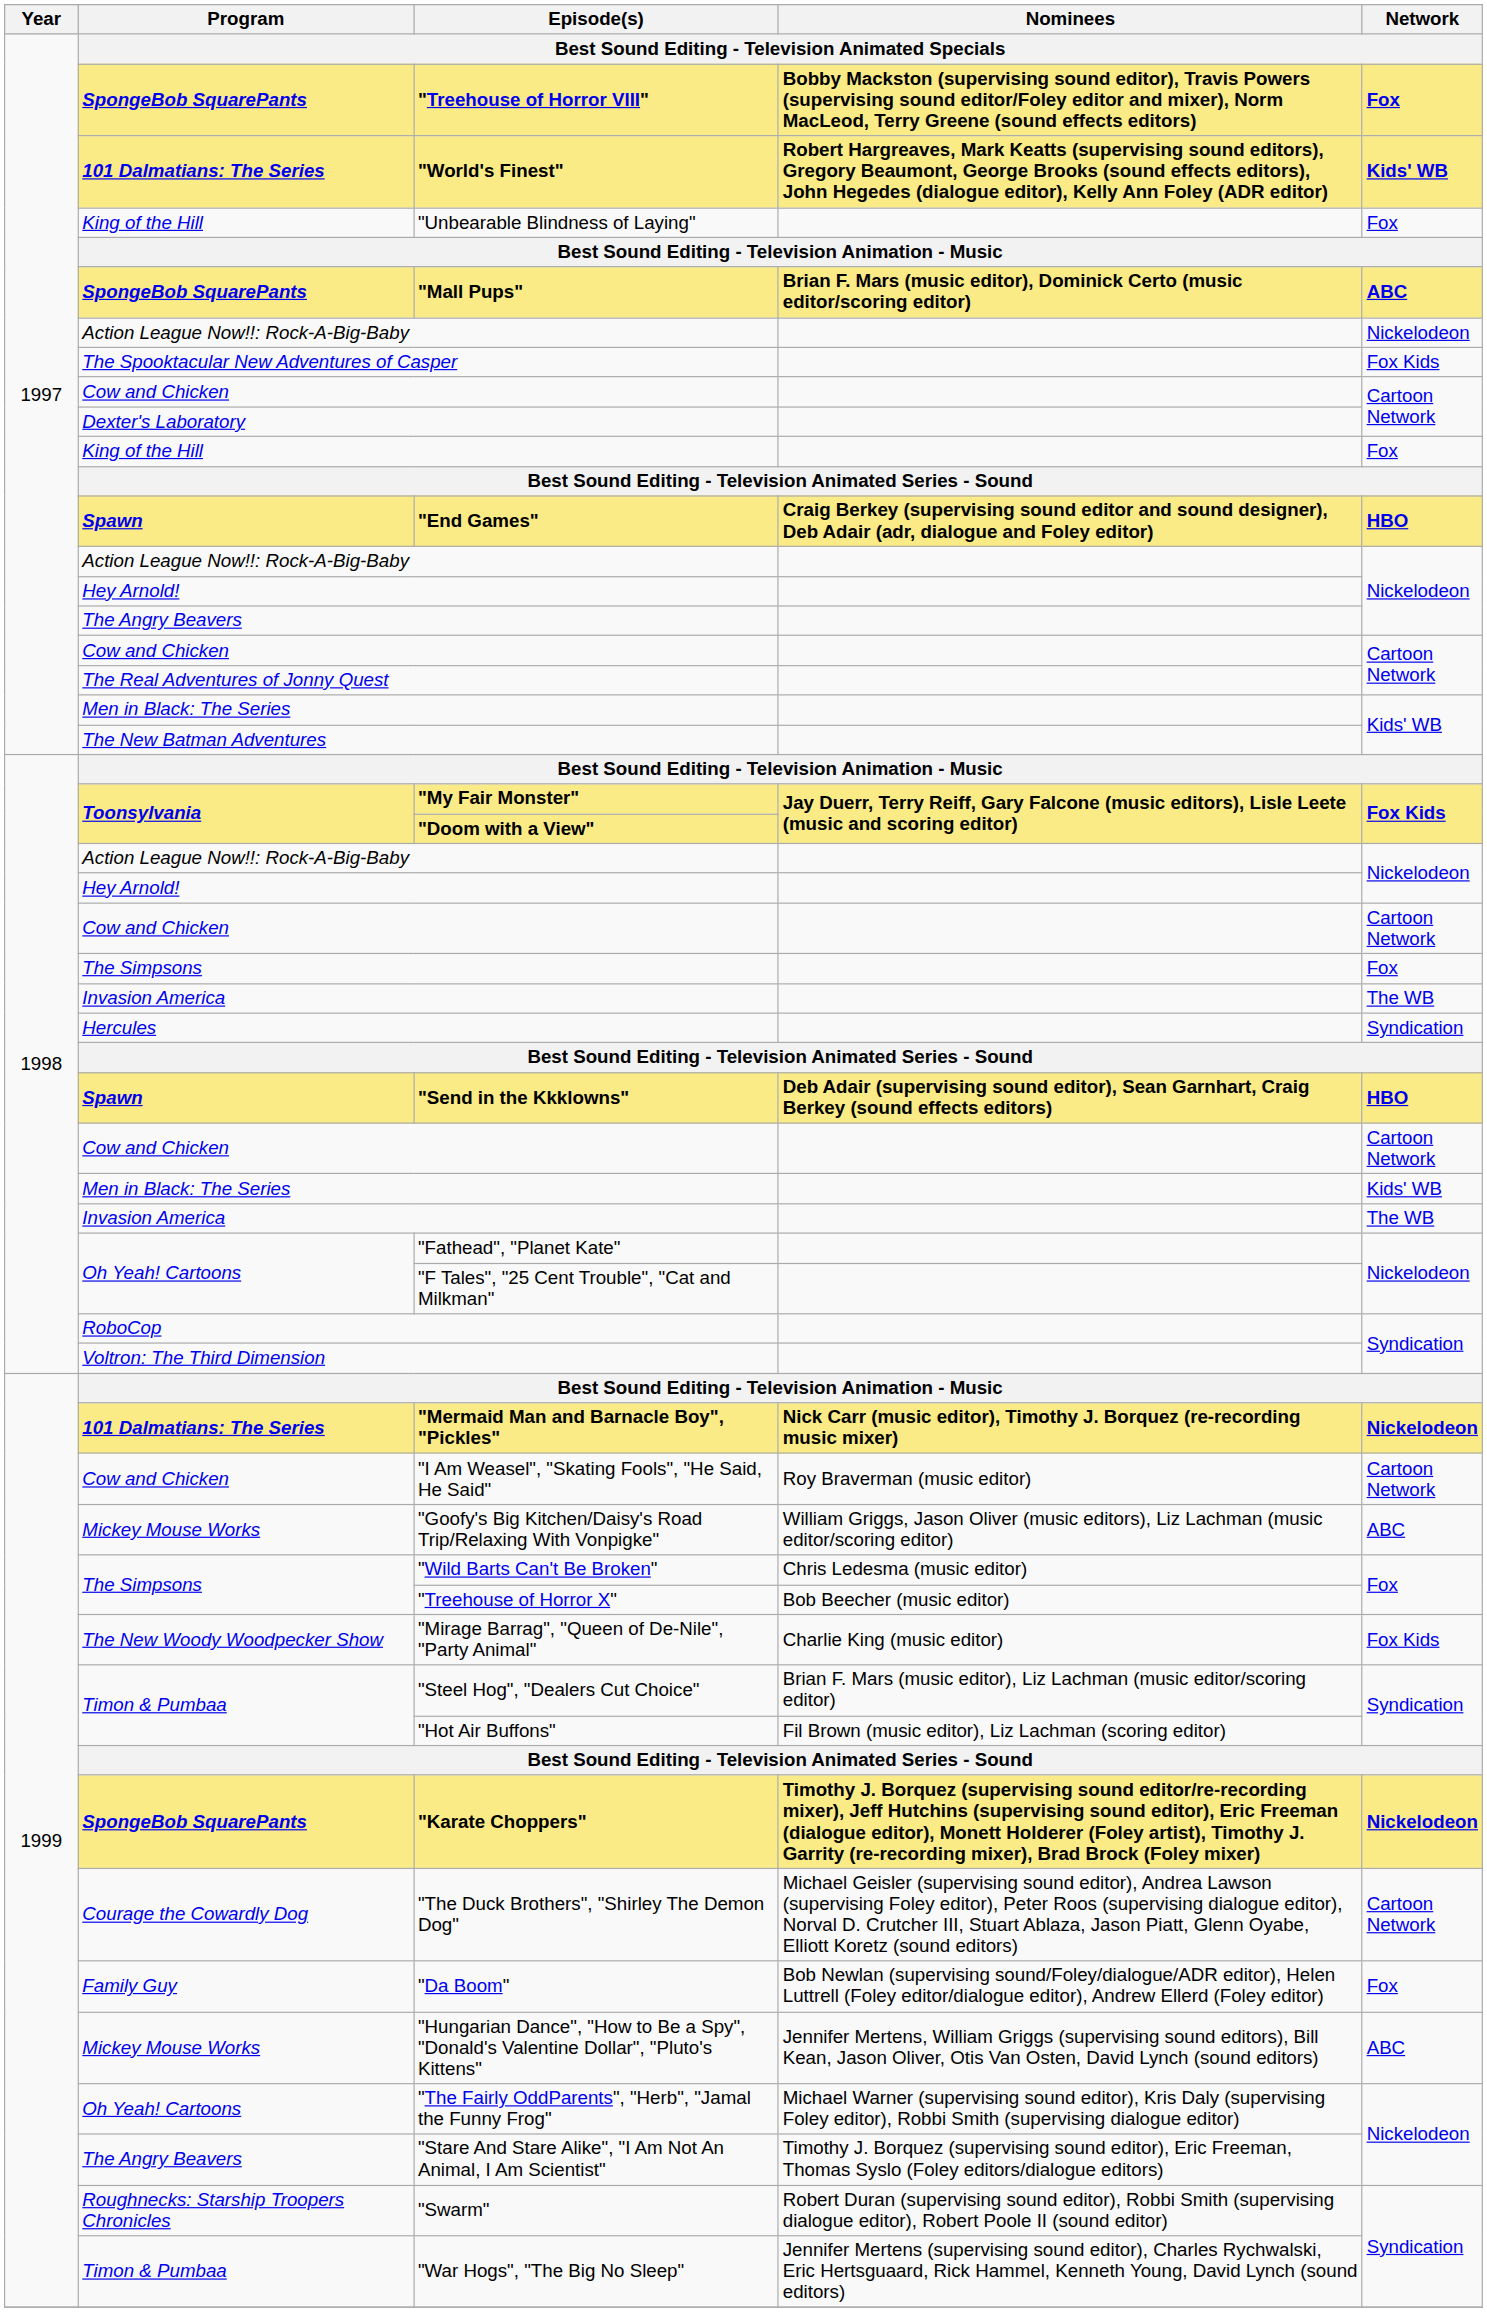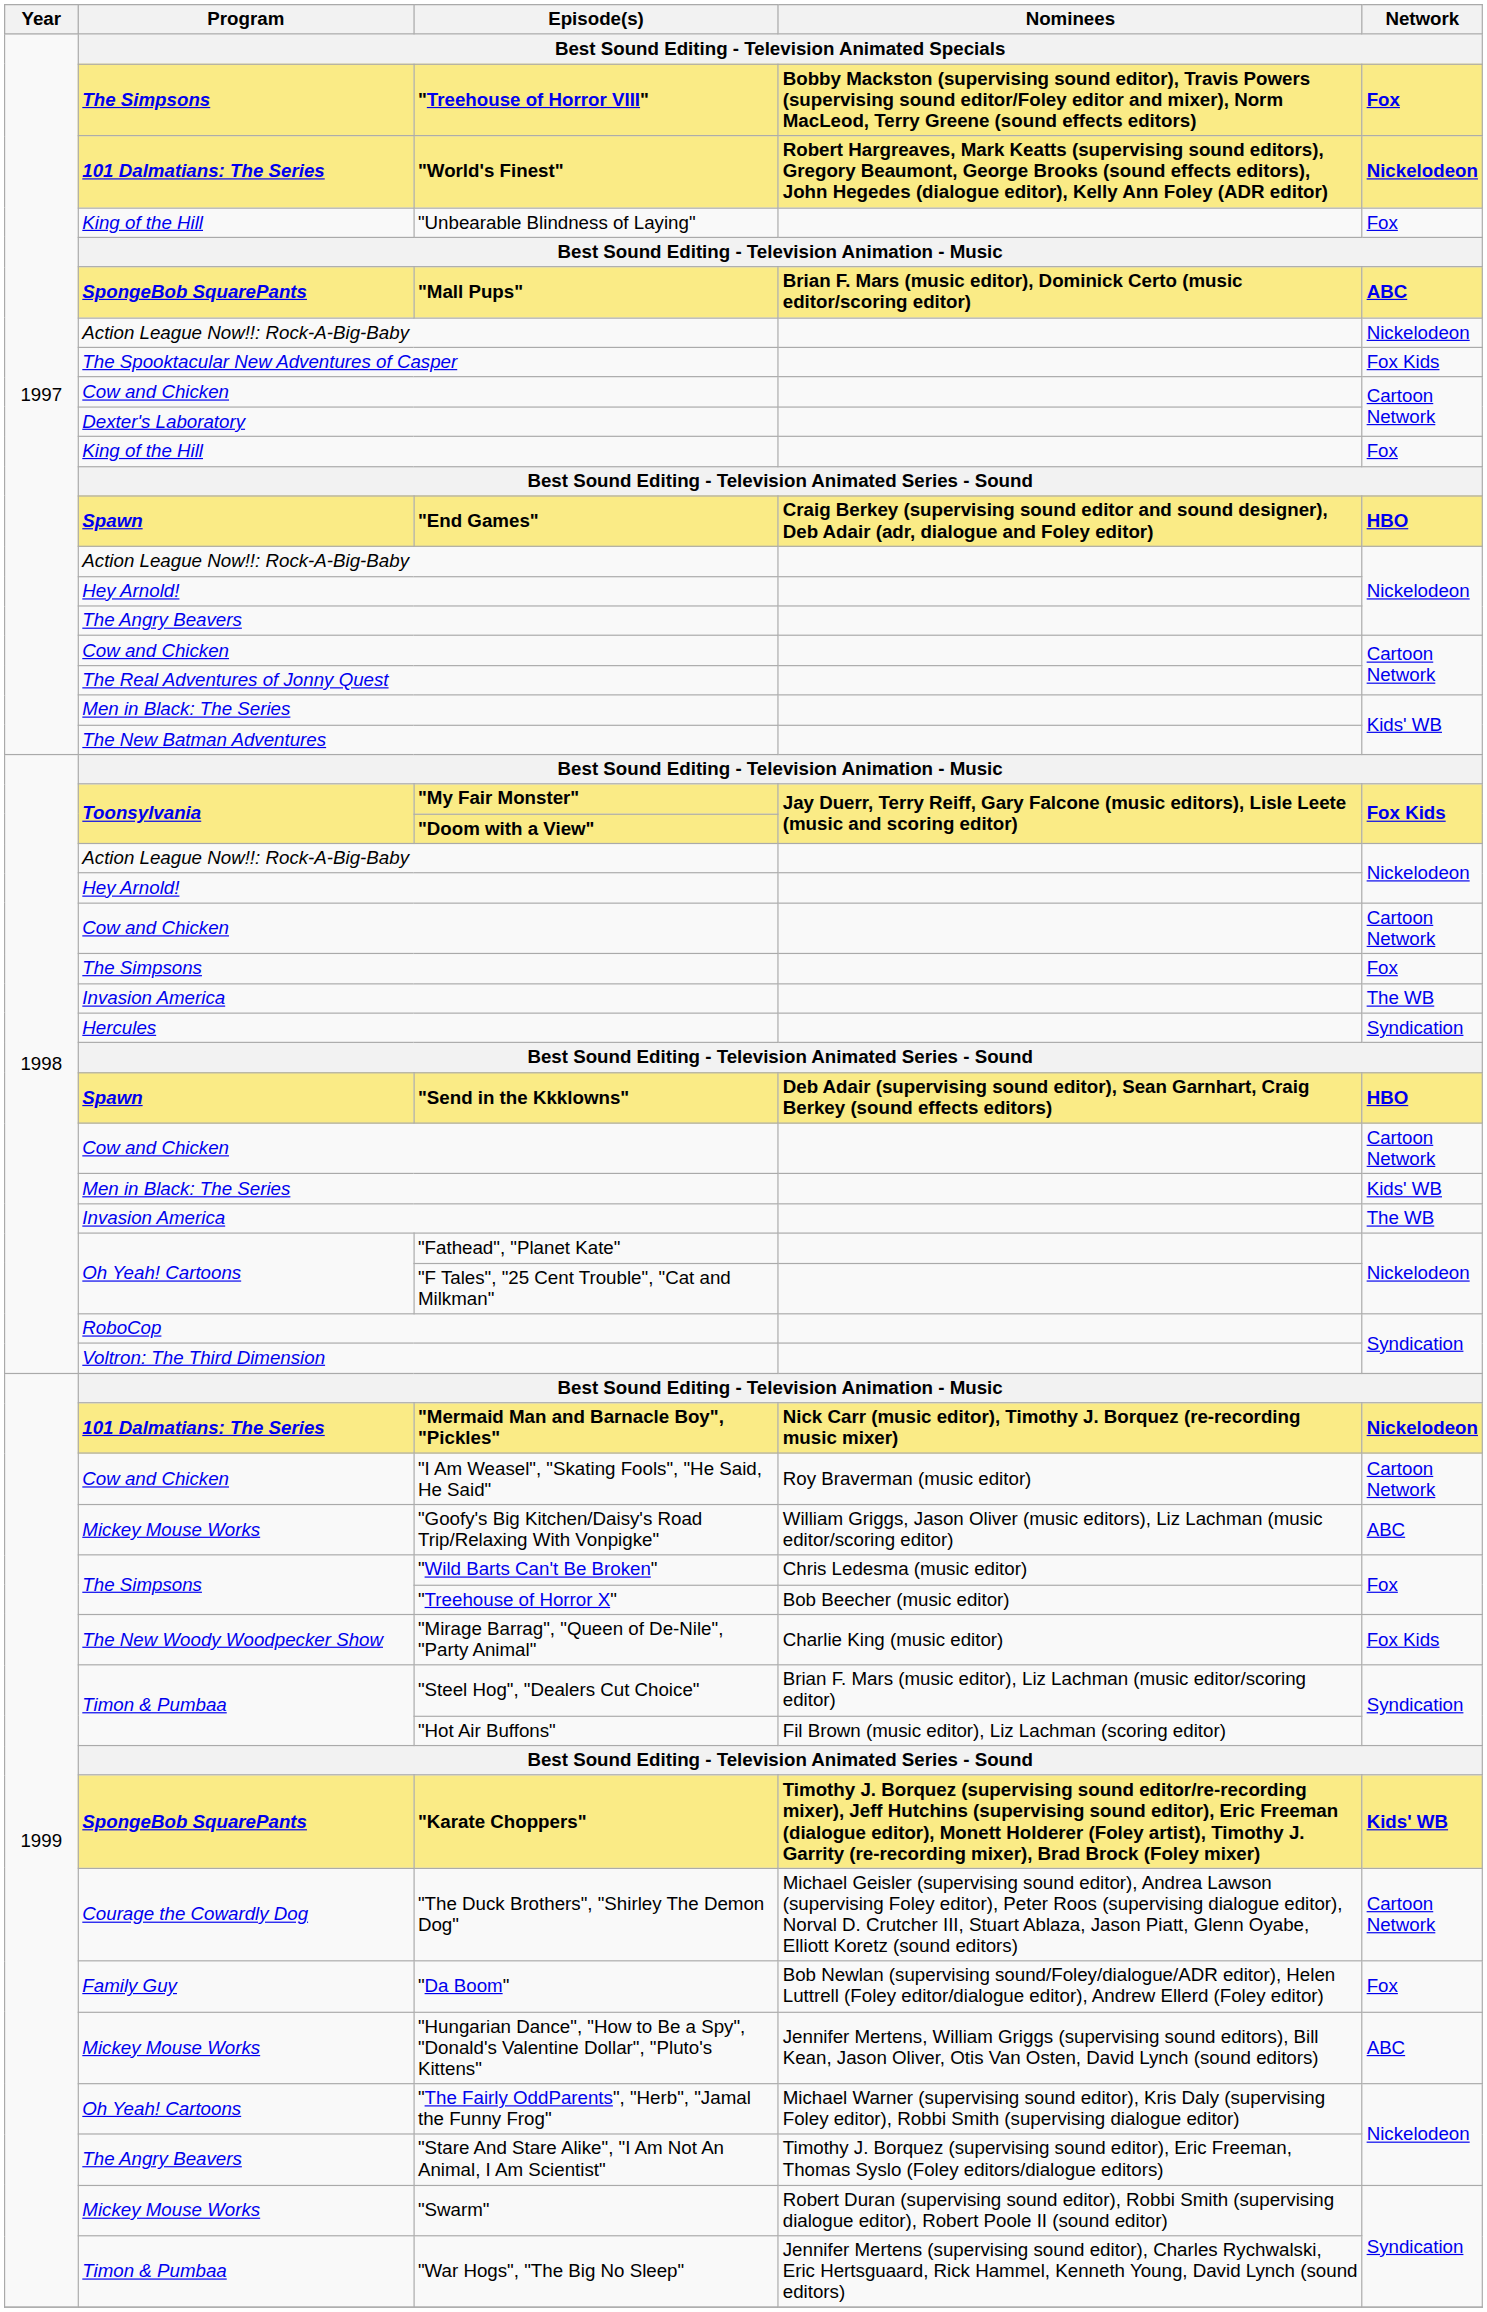 <table class="wikitable" style="width:100%">
 <tr bgcolor="#bebebe">
 <th width="5%">Year</th>
 <th width="23%">Program</th>
 <th width="25%">Episode(s)</th>
 <th width="40%">Nominees</th>
 <th width="7%">Network</th>
 </tr>
 <tr>
 <td rowspan="20" style="text-align:center;">1997</td>
 <th colspan="4">Best Sound Editing - Television Animated Specials</th>
 </tr>
 <tr>
-<td style="background:#FAEB86;"><strong><em><a href='#'>SpongeBob SquarePants</a></em></strong></td>
+<td style="background:#FAEB86;"><strong><em><a href='#'>The Simpsons</a></em></strong></td>
 <td style="background:#FAEB86;"><strong>"<a href='#'>Treehouse of Horror VIII</a>"</strong></td>
 <td style="background:#FAEB86;"><strong>Bobby Mackston (supervising sound editor), Travis Powers (supervising sound editor/Foley editor and mixer), Norm MacLeod, Terry Greene (sound effects editors)</strong></td>
 <td style="background:#FAEB86;"><strong><a href='#'>Fox</a></strong></td>
 </tr>
 <tr>
 <td style="background:#FAEB86;"><strong><em><a href='#'>101 Dalmatians: The Series</a></em></strong></td>
 <td style="background:#FAEB86;"><strong>"World's Finest"</strong></td>
 <td style="background:#FAEB86;"><strong>Robert Hargreaves, Mark Keatts (supervising sound editors), Gregory Beaumont, George Brooks (sound effects editors), John Hegedes (dialogue editor), Kelly Ann Foley (ADR editor)</strong></td>
-<td style="background:#FAEB86;"><strong><a href='#'>Kids' WB</a></strong></td>
+<td style="background:#FAEB86;"><strong><a href='#'>Nickelodeon</a></strong></td>
 </tr>
 <tr>
 <td><em><a href='#'>King of the Hill</a></em></td>
 <td>"Unbearable Blindness of Laying"</td>
 <td></td>
 <td><a href='#'>Fox</a></td>
 </tr>
 <tr>
 <th colspan="4">Best Sound Editing - Television Animation - Music</th>
 </tr>
 <tr>
 <td style="background:#FAEB86;"><strong><em><a href='#'>SpongeBob SquarePants</a></em></strong></td>
 <td style="background:#FAEB86;"><strong>"Mall Pups"</strong></td>
 <td style="background:#FAEB86;"><strong>Brian F. Mars (music editor), Dominick Certo (music editor/scoring editor)</strong></td>
 <td style="background:#FAEB86;"><strong><a href='#'>ABC</a></strong></td>
 </tr>
 <tr>
 <td colspan="2"><em>Action League Now!!: Rock-A-Big-Baby</em></td>
 <td></td>
 <td><a href='#'>Nickelodeon</a></td>
 </tr>
 <tr>
 <td colspan="2"><em><a href='#'>The Spooktacular New Adventures of Casper</a></em></td>
 <td></td>
 <td><a href='#'>Fox Kids</a></td>
 </tr>
 <tr>
 <td colspan="2"><em><a href='#'>Cow and Chicken</a></em></td>
 <td></td>
 <td rowspan="2"><a href='#'>Cartoon Network</a></td>
 </tr>
 <tr>
 <td colspan="2"><em><a href='#'>Dexter's Laboratory</a></em></td>
 <td></td>
 </tr>
 <tr>
 <td colspan="2"><em><a href='#'>King of the Hill</a></em></td>
 <td></td>
 <td><a href='#'>Fox</a></td>
 </tr>
 <tr>
 <th colspan="4">Best Sound Editing - Television Animated Series - Sound</th>
 </tr>
 <tr>
 <td style="background:#FAEB86;"><strong><em><a href='#'>Spawn</a></em></strong></td>
 <td style="background:#FAEB86;"><strong>"End Games"</strong></td>
 <td style="background:#FAEB86;"><strong>Craig Berkey (supervising sound editor and sound designer), Deb Adair (adr, dialogue and Foley editor)</strong></td>
 <td style="background:#FAEB86;"><strong><a href='#'>HBO</a></strong></td>
 </tr>
 <tr>
 <td colspan="2"><em>Action League Now!!: Rock-A-Big-Baby</em></td>
 <td></td>
 <td rowspan="3"><a href='#'>Nickelodeon</a></td>
 </tr>
 <tr>
 <td colspan="2"><em><a href='#'>Hey Arnold!</a></em></td>
 <td></td>
 </tr>
 <tr>
 <td colspan="2"><em><a href='#'>The Angry Beavers</a></em></td>
 <td></td>
 </tr>
 <tr>
 <td colspan="2"><em><a href='#'>Cow and Chicken</a></em></td>
 <td></td>
 <td rowspan="2"><a href='#'>Cartoon Network</a></td>
 </tr>
 <tr>
 <td colspan="2"><em><a href='#'>The Real Adventures of Jonny Quest</a></em></td>
 <td></td>
 </tr>
 <tr>
 <td colspan="2"><em><a href='#'>Men in Black: The Series</a></em></td>
 <td></td>
 <td rowspan="2"><a href='#'>Kids' WB</a></td>
 </tr>
 <tr>
 <td colspan="2"><em><a href='#'>The New Batman Adventures</a></em></td>
 <td></td>
 </tr>
 <tr>
 <td rowspan="18" style="text-align:center;">1998</td>
 <th colspan="4">Best Sound Editing - Television Animation - Music</th>
 </tr>
 <tr>
 <td rowspan="2" style="background:#FAEB86;"><strong><em><a href='#'>Toonsylvania</a></em></strong></td>
 <td style="background:#FAEB86;"><strong>"My Fair Monster"</strong></td>
 <td rowspan="2" style="background:#FAEB86;"><strong>Jay Duerr, Terry Reiff, Gary Falcone (music editors), Lisle Leete (music and scoring editor)</strong></td>
 <td rowspan="2" style="background:#FAEB86;"><strong><a href='#'>Fox Kids</a></strong></td>
 </tr>
 <tr>
 <td style="background:#FAEB86;"><strong>"Doom with a View"</strong></td>
 </tr>
 <tr>
 <td colspan="2"><em>Action League Now!!: Rock-A-Big-Baby</em></td>
 <td></td>
 <td rowspan="2"><a href='#'>Nickelodeon</a></td>
 </tr>
 <tr>
 <td colspan="2"><em><a href='#'>Hey Arnold!</a></em></td>
 <td></td>
 </tr>
 <tr>
 <td colspan="2"><em><a href='#'>Cow and Chicken</a></em></td>
 <td></td>
 <td><a href='#'>Cartoon Network</a></td>
 </tr>
 <tr>
 <td colspan="2"><em><a href='#'>The Simpsons</a></em></td>
 <td></td>
 <td><a href='#'>Fox</a></td>
 </tr>
 <tr>
 <td colspan="2"><em><a href='#'>Invasion America</a></em></td>
 <td></td>
 <td><a href='#'>The WB</a></td>
 </tr>
 <tr>
 <td colspan="2"><em><a href='#'>Hercules</a></em></td>
 <td></td>
 <td><a href='#'>Syndication</a></td>
 </tr>
 <tr>
 <th colspan="4">Best Sound Editing - Television Animated Series - Sound</th>
 </tr>
 <tr>
 <td style="background:#FAEB86;"><strong><em><a href='#'>Spawn</a></em></strong></td>
 <td style="background:#FAEB86;"><strong>"Send in the Kkklowns"</strong></td>
 <td style="background:#FAEB86;"><strong>Deb Adair (supervising sound editor), Sean Garnhart, Craig Berkey (sound effects editors)</strong></td>
 <td style="background:#FAEB86;"><strong><a href='#'>HBO</a></strong></td>
 </tr>
 <tr>
 <td colspan="2"><em><a href='#'>Cow and Chicken</a></em></td>
 <td></td>
 <td><a href='#'>Cartoon Network</a></td>
 </tr>
 <tr>
 <td colspan="2"><em><a href='#'>Men in Black: The Series</a></em></td>
 <td></td>
 <td><a href='#'>Kids' WB</a></td>
 </tr>
 <tr>
 <td colspan="2"><em><a href='#'>Invasion America</a></em></td>
 <td></td>
 <td><a href='#'>The WB</a></td>
 </tr>
 <tr>
 <td rowspan="2"><em><a href='#'>Oh Yeah! Cartoons</a></em></td>
 <td>"Fathead", "Planet Kate"</td>
 <td></td>
 <td rowspan="2"><a href='#'>Nickelodeon</a></td>
 </tr>
 <tr>
 <td>"F Tales", "25 Cent Trouble", "Cat and Milkman"</td>
 <td></td>
 </tr>
 <tr>
 <td colspan="2"><em><a href='#'>RoboCop</a></em></td>
 <td></td>
 <td rowspan="2"><a href='#'>Syndication</a></td>
 </tr>
 <tr>
 <td colspan="2"><em><a href='#'>Voltron: The Third Dimension</a></em></td>
 <td></td>
 </tr>
 <tr>
 <td rowspan="18" style="text-align:center;">1999</td>
 <th colspan="4">Best Sound Editing - Television Animation - Music</th>
 </tr>
 <tr>
 <td style="background:#FAEB86;"><strong><em><a href='#'>101 Dalmatians: The Series</a></em></strong></td>
 <td style="background:#FAEB86;"><strong>"Mermaid Man and Barnacle Boy", "Pickles"</strong></td>
 <td style="background:#FAEB86;"><strong>Nick Carr (music editor), Timothy J. Borquez (re-recording music mixer)</strong></td>
 <td style="background:#FAEB86;"><strong><a href='#'>Nickelodeon</a></strong></td>
 </tr>
 <tr>
 <td><em><a href='#'>Cow and Chicken</a></em></td>
 <td>"I Am Weasel", "Skating Fools", "He Said, He Said"</td>
 <td>Roy Braverman (music editor)</td>
 <td><a href='#'>Cartoon Network</a></td>
 </tr>
 <tr>
 <td><em><a href='#'>Mickey Mouse Works</a></em></td>
 <td>"Goofy's Big Kitchen/Daisy's Road Trip/Relaxing With Vonpigke"</td>
 <td>William Griggs, Jason Oliver (music editors), Liz Lachman (music editor/scoring editor)</td>
 <td><a href='#'>ABC</a></td>
 </tr>
 <tr>
 <td rowspan="2"><em><a href='#'>The Simpsons</a></em></td>
 <td>"<a href='#'>Wild Barts Can't Be Broken</a>"</td>
 <td>Chris Ledesma (music editor)</td>
 <td rowspan="2"><a href='#'>Fox</a></td>
 </tr>
 <tr>
 <td>"<a href='#'>Treehouse of Horror X</a>"</td>
 <td>Bob Beecher (music editor)</td>
 </tr>
 <tr>
 <td><em><a href='#'>The New Woody Woodpecker Show</a></em></td>
 <td>"Mirage Barrag", "Queen of De-Nile", "Party Animal"</td>
 <td>Charlie King (music editor)</td>
 <td><a href='#'>Fox Kids</a></td>
 </tr>
 <tr>
 <td rowspan="2"><em><a href='#'>Timon & Pumbaa</a></em></td>
 <td>"Steel Hog", "Dealers Cut Choice"</td>
 <td>Brian F. Mars (music editor), Liz Lachman (music editor/scoring editor)</td>
 <td rowspan="2"><a href='#'>Syndication</a></td>
 </tr>
 <tr>
 <td>"Hot Air Buffons"</td>
 <td>Fil Brown (music editor), Liz Lachman (scoring editor)</td>
 </tr>
 <tr>
 <th colspan="4">Best Sound Editing - Television Animated Series - Sound</th>
 </tr>
 <tr>
 <td style="background:#FAEB86;"><strong><em><a href='#'>SpongeBob SquarePants</a></em></strong></td>
 <td style="background:#FAEB86;"><strong>"Karate Choppers"</strong></td>
 <td style="background:#FAEB86;"><strong>Timothy J. Borquez (supervising sound editor/re-recording mixer), Jeff Hutchins (supervising sound editor), Eric Freeman (dialogue editor), Monett Holderer (Foley artist), Timothy J. Garrity (re-recording mixer), Brad Brock (Foley mixer)</strong></td>
-<td style="background:#FAEB86;"><strong><a href='#'>Nickelodeon</a></strong></td>
+<td style="background:#FAEB86;"><strong><a href='#'>Kids' WB</a></strong></td>
 </tr>
 <tr>
 <td><em><a href='#'>Courage the Cowardly Dog</a></em></td>
 <td>"The Duck Brothers", "Shirley The Demon Dog"</td>
 <td>Michael Geisler (supervising sound editor), Andrea Lawson (supervising Foley editor), Peter Roos (supervising dialogue editor), Norval D. Crutcher III, Stuart Ablaza, Jason Piatt, Glenn Oyabe, Elliott Koretz (sound editors)</td>
 <td><a href='#'>Cartoon Network</a></td>
 </tr>
 <tr>
 <td><em><a href='#'>Family Guy</a></em></td>
 <td>"<a href='#'>Da Boom</a>"</td>
 <td>Bob Newlan (supervising sound/Foley/dialogue/ADR editor), Helen Luttrell (Foley editor/dialogue editor), Andrew Ellerd (Foley editor)</td>
 <td><a href='#'>Fox</a></td>
 </tr>
 <tr>
 <td><em><a href='#'>Mickey Mouse Works</a></em></td>
 <td>"Hungarian Dance", "How to Be a Spy", "Donald's Valentine Dollar", "Pluto's Kittens"</td>
 <td>Jennifer Mertens, William Griggs (supervising sound editors), Bill Kean, Jason Oliver, Otis Van Osten, David Lynch (sound editors)</td>
 <td><a href='#'>ABC</a></td>
 </tr>
 <tr>
 <td><em><a href='#'>Oh Yeah! Cartoons</a></em></td>
 <td>"<a href='#'>The Fairly OddParents</a>", "Herb", "Jamal the Funny Frog"</td>
 <td>Michael Warner (supervising sound editor), Kris Daly (supervising Foley editor), Robbi Smith (supervising dialogue editor)</td>
 <td rowspan="2"><a href='#'>Nickelodeon</a></td>
 </tr>
 <tr>
 <td><em><a href='#'>The Angry Beavers</a></em></td>
 <td>"Stare And Stare Alike", "I Am Not An Animal, I Am Scientist"</td>
 <td>Timothy J. Borquez (supervising sound editor), Eric Freeman, Thomas Syslo (Foley editors/dialogue editors)</td>
 </tr>
 <tr>
-<td><em><a href='#'>Roughnecks: Starship Troopers Chronicles</a></em></td>
+<td><em><a href='#'>Mickey Mouse Works</a></em></td>
 <td>"Swarm"</td>
 <td>Robert Duran (supervising sound editor), Robbi Smith (supervising dialogue editor), Robert Poole II (sound editor)</td>
 <td rowspan="2"><a href='#'>Syndication</a></td>
 </tr>
 <tr>
 <td><em><a href='#'>Timon & Pumbaa</a></em></td>
 <td>"War Hogs", "The Big No Sleep"</td>
 <td>Jennifer Mertens (supervising sound editor), Charles Rychwalski, Eric Hertsguaard, Rick Hammel, Kenneth Young, David Lynch (sound editors)</td>
 </tr>
 <tr>
 </tr>
 </table>
